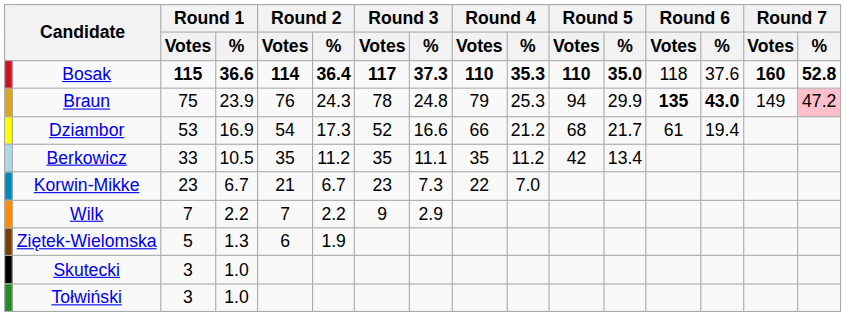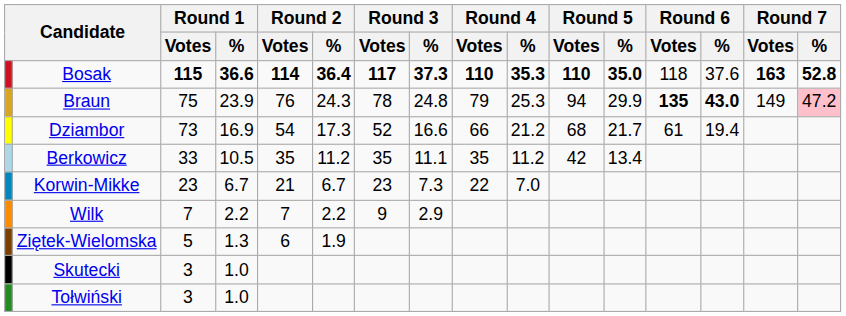 <table class="wikitable sortable" style="text-align:center;">
 <tr>
 <th rowspan=2 colspan=2>Candidate</th>
 <th colspan=2>Round 1</th>
 <th colspan=2>Round 2</th>
 <th colspan=2>Round 3</th>
 <th colspan=2>Round 4</th>
 <th colspan=2>Round 5</th>
 <th colspan=2>Round 6</th>
 <th colspan=2>Round 7</th>
 </tr>
 <tr>
 <th>Votes</th>
 <th>%</th>
 <th>Votes</th>
 <th>%</th>
 <th>Votes</th>
 <th>%</th>
 <th>Votes</th>
 <th>%</th>
 <th>Votes</th>
 <th>%</th>
 <th>Votes</th>
 <th>%</th>
 <th>Votes</th>
 <th>%</th>
 </tr>
 <tr>
 <td style="background:#CF1020;"></td>
 <td><a href='#'>Bosak</a></td>
 <td><strong>115</strong></td>
 <td><strong>36.6</strong></td>
 <td><strong>114</strong></td>
 <td><strong>36.4</strong></td>
 <td><strong>117</strong></td>
 <td><strong>37.3</strong></td>
 <td><strong>110</strong></td>
 <td><strong>35.3</strong></td>
 <td><strong>110</strong></td>
 <td><strong>35.0</strong></td>
 <td>118</td>
 <td>37.6</td>
-<td><strong>160</strong></td>
+<td><strong>163</strong></td>
 <td><strong>52.8</strong></td>
 </tr>
 <tr>
 <td style="background:#DAA520;"></td>
 <td><a href='#'>Braun</a></td>
 <td>75</td>
 <td>23.9</td>
 <td>76</td>
 <td>24.3</td>
 <td>78</td>
 <td>24.8</td>
 <td>79</td>
 <td>25.3</td>
 <td>94</td>
 <td>29.9</td>
 <td><strong>135</strong></td>
 <td><strong>43.0</strong></td>
 <td>149</td>
 <td style="background: pink;">47.2</td>
 </tr>
 <tr>
 <td style="background:#FFFF00;"></td>
 <td><a href='#'>Dziambor</a></td>
-<td>53</td>
+<td>73</td>
 <td>16.9</td>
 <td>54</td>
 <td>17.3</td>
 <td>52</td>
 <td>16.6</td>
 <td>66</td>
 <td>21.2</td>
 <td>68</td>
 <td>21.7</td>
 <td>61</td>
 <td>19.4</td>
 <td></td>
 <td></td>
 </tr>
 <tr>
 <td style="background:#ADD8E6;"></td>
 <td><a href='#'>Berkowicz</a></td>
 <td>33</td>
 <td>10.5</td>
 <td>35</td>
 <td>11.2</td>
 <td>35</td>
 <td>11.1</td>
 <td>35</td>
 <td>11.2</td>
 <td>42</td>
 <td>13.4</td>
 <td></td>
 <td></td>
 <td></td>
 <td></td>
 </tr>
 <tr>
 <td style="background:#0087BD;"></td>
 <td><a href='#'>Korwin-Mikke</a></td>
 <td>23</td>
 <td>6.7</td>
 <td>21</td>
 <td>6.7</td>
 <td>23</td>
 <td>7.3</td>
 <td>22</td>
 <td>7.0</td>
 <td></td>
 <td></td>
 <td></td>
 <td></td>
 <td></td>
 <td></td>
 </tr>
 <tr>
 <td style="background:#FF8C00;"></td>
 <td><a href='#'>Wilk</a></td>
 <td>7</td>
 <td>2.2</td>
 <td>7</td>
 <td>2.2</td>
 <td>9</td>
 <td>2.9</td>
 <td></td>
 <td></td>
 <td></td>
 <td></td>
 <td></td>
 <td></td>
 <td></td>
 <td></td>
 </tr>
 <tr>
 <td style="background:#7B3F00;"></td>
 <td><a href='#'>Ziętek-Wielomska</a></td>
 <td>5</td>
 <td>1.3</td>
 <td>6</td>
 <td>1.9</td>
 <td></td>
 <td></td>
 <td></td>
 <td></td>
 <td></td>
 <td></td>
 <td></td>
 <td></td>
 <td></td>
 <td></td>
 </tr>
 <tr>
 <td style="background:#000000;"></td>
 <td><a href='#'>Skutecki</a></td>
 <td>3</td>
 <td>1.0</td>
 <td></td>
 <td></td>
 <td></td>
 <td></td>
 <td></td>
 <td></td>
 <td></td>
 <td></td>
 <td></td>
 <td></td>
 <td></td>
 <td></td>
 </tr>
 <tr>
 <td style="background:#228B22;"></td>
 <td><a href='#'>Tołwiński</a></td>
 <td>3</td>
 <td>1.0</td>
 <td></td>
 <td></td>
 <td></td>
 <td></td>
 <td></td>
 <td></td>
 <td></td>
 <td></td>
 <td></td>
 <td></td>
 <td></td>
 <td></td>
 </tr>
 </table>
